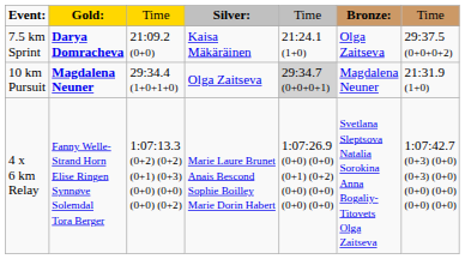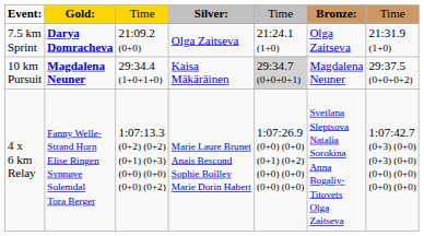 <table class="wikitable" width=85%>
 <tr>
 <td><strong>Event:</strong></td>
 <td style="text-align:center;background-color:gold;"><strong>Gold:</strong></td>
 <td style="text-align:center;background-color:gold;">Time</td>
 <td style="text-align:center;background-color:silver;"><strong>Silver:</strong></td>
 <td style="text-align:center;background-color:silver;">Time</td>
 <td style="text-align:center;background-color:#CC9966;"><strong>Bronze:</strong></td>
 <td style="text-align:center;background-color:#CC9966;">Time</td>
 </tr>
 <tr>
 <td>7.5 km Sprint<br></td>
 <td><strong><a href='#'>Darya Domracheva</a></strong><br><small></small></td>
 <td>21:09.2<br><small>(0+0)</small></td>
-<td><a href='#'>Kaisa Mäkäräinen</a><br><small></small></td>
+<td><a href='#'>Olga Zaitseva</a><br><small></small></td>
 <td>21:24.1<br><small>(1+0)</small></td>
 <td><a href='#'>Olga Zaitseva</a><br><small></small></td>
-<td>29:37.5<br><small>(0+0+0+2)</small></td>
+<td>21:31.9<br><small>(1+0)</small></td>
 </tr>
 <tr>
 <td>10 km Pursuit<br></td>
 <td><strong><a href='#'>Magdalena Neuner</a></strong><br><small></small></td>
 <td>29:34.4<br><small>(1+0+1+0)</small></td>
-<td><a href='#'>Olga Zaitseva</a><br><small></small></td>
+<td><a href='#'>Kaisa Mäkäräinen</a><br><small></small></td>
 <td style="background: lightgrey;">29:34.7<br><small>(0+0+0+1)</small></td>
 <td><a href='#'>Magdalena Neuner</a><br><small></small></td>
-<td>21:31.9<br><small>(1+0)</small></td>
+<td>29:37.5<br><small>(0+0+0+2)</small></td>
 </tr>
 <tr>
 <td>4 x 6 km Relay<br></td>
 <td><strong></strong>  <br><small><a href='#'>Fanny Welle-Strand Horn</a><br><a href='#'>Elise Ringen</a><br><a href='#'>Synnøve Solemdal</a><br><a href='#'>Tora Berger</a></small></td>
 <td>1:07:13.3<br><small>(0+2) (0+2)<br>(0+1) (0+3)<br>(0+0) (0+0)<br>(0+0) (0+2)</small></td>
 <td>  <br><small><a href='#'>Marie&nbsp;Laure&nbsp;Brunet</a><br><a href='#'>Anais Bescond</a><br><a href='#'>Sophie Boilley</a><br><a href='#'>Marie Dorin Habert</a></small></td>
 <td>1:07:26.9<br><small>(0+0) (0+0)<br>(0+1) (0+2)<br>(0+0) (0+0)<br>(0+0) (0+0)</small></td>
 <td>  <br><small><a href='#'>Svetlana Sleptsova</a><br><a href='#'>Natalia Sorokina</a><br><a href='#'>Anna Bogaliy-Titovets</a><br><a href='#'>Olga Zaitseva</a></small></td>
 <td>1:07:42.7<br><small>(0+3) (0+0)<br>(0+3) (0+0)<br>(0+0) (0+0)<br>(0+0) (0+0)</small></td>
 </tr>
 </table>
